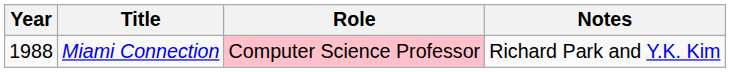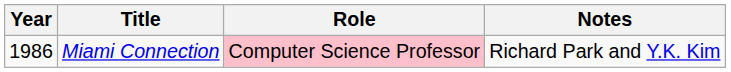 <table class="wikitable">
 <tr>
 <th>Year</th>
 <th>Title</th>
 <th>Role</th>
 <th>Notes</th>
 </tr>
 <tr>
-<td>1988</td>
+<td>1986</td>
 <td><em><a href='#'>Miami Connection</a></em></td>
 <td style="background: pink;">Computer Science Professor</td>
 <td>Richard Park and <a href='#'>Y.K. Kim</a></td>
 </tr>
 </table>
